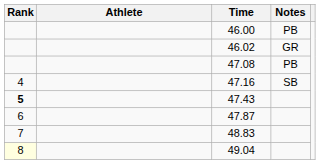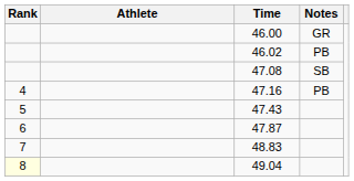 <table class="wikitable" style="text-align:center;">
 <tr>
 <th width=40>Rank</th>
 <th width=250>Athlete</th>
 <th width=80>Time</th>
 <th width=50>Notes</th>
 <th></th>
 </tr>
 <tr>
 <td></td>
 <td align=left></td>
 <td>46.00</td>
-<td>PB</td>
+<td>GR</td>
 <td rowspan=8></td>
 </tr>
 <tr>
 <td></td>
 <td align=left></td>
 <td>46.02</td>
-<td>GR</td>
+<td>PB</td>
 </tr>
 <tr>
 <td></td>
 <td align=left></td>
 <td>47.08</td>
-<td>PB</td>
+<td>SB</td>
 </tr>
 <tr>
 <td>4</td>
 <td align=left></td>
 <td>47.16</td>
-<td>SB</td>
+<td>PB</td>
 </tr>
 <tr>
-<td><strong>5</strong></td>
+<td>5</td>
 <td align=left></td>
 <td>47.43</td>
 <td></td>
 </tr>
 <tr>
 <td>6</td>
 <td align=left></td>
 <td>47.87</td>
 <td></td>
 </tr>
 <tr>
 <td>7</td>
 <td align=left></td>
 <td>48.83</td>
 <td></td>
 </tr>
 <tr>
 <td style="background: lightyellow;">8</td>
 <td align=left></td>
 <td>49.04</td>
 <td></td>
 </tr>
 </table>
